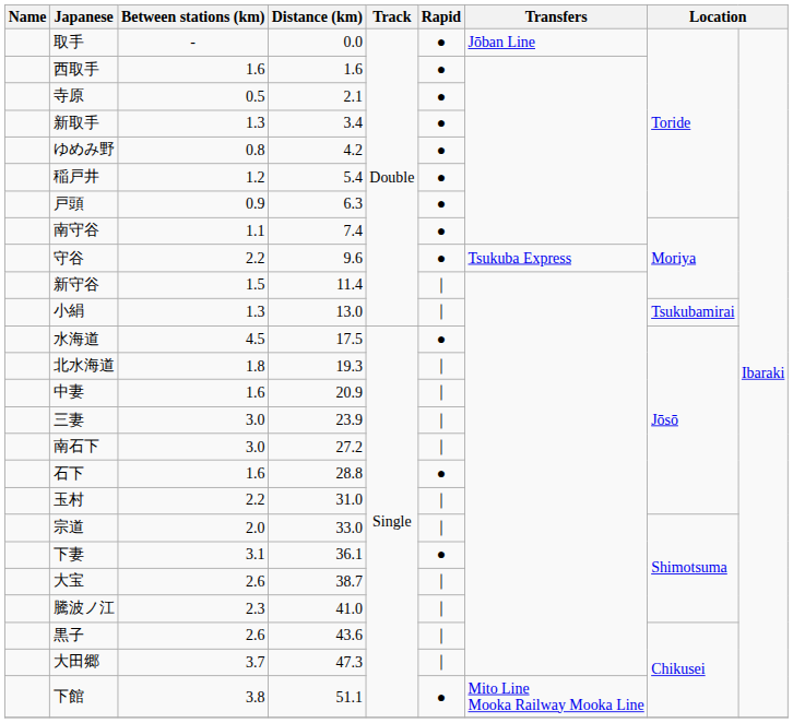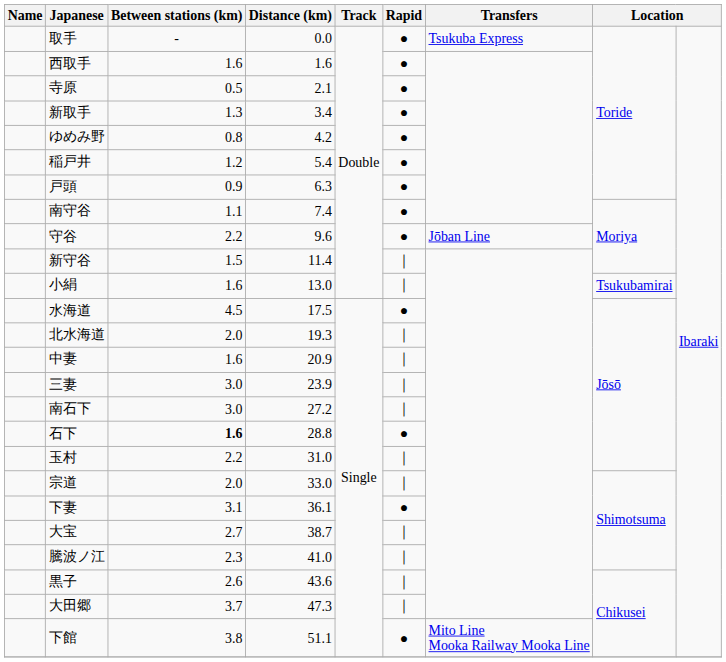 <table class="wikitable">
 <tr>
 <th>Name</th>
 <th>Japanese</th>
 <th>Between stations (km)</th>
 <th>Distance (km)</th>
 <th>Track</th>
 <th>Rapid</th>
 <th>Transfers</th>
 <th colspan="2">Location</th>
 </tr>
 <tr>
 <td></td>
 <td>取手</td>
 <td style="text-align:center;">-</td>
 <td style="text-align:right;">0.0</td>
 <td rowspan="12" style="text-align:center;">Double</td>
 <td style="text-align:center;">●</td>
-<td> <a href='#'>Jōban Line</a></td>
+<td><a href='#'>Tsukuba Express</a></td>
 <td rowspan="7"><a href='#'>Toride</a></td>
 <td rowspan="26"><a href='#'>Ibaraki</a></td>
 </tr>
 <tr>
 <td></td>
 <td>西取手</td>
 <td style="text-align:right;">1.6</td>
 <td style="text-align:right;">1.6</td>
 <td style="text-align:center;">●</td>
 <td rowspan="7"> </td>
 </tr>
 <tr>
 <td></td>
 <td>寺原</td>
 <td style="text-align:right;">0.5</td>
 <td style="text-align:right;">2.1</td>
 <td style="text-align:center;">●</td>
 </tr>
 <tr>
 <td></td>
 <td>新取手</td>
 <td style="text-align:right;">1.3</td>
 <td style="text-align:right;">3.4</td>
 <td style="text-align:center;">●</td>
 </tr>
 <tr>
 <td></td>
 <td>ゆめみ野</td>
 <td style="text-align:right;">0.8</td>
 <td style="text-align:right;">4.2</td>
 <td style="text-align:center;">●</td>
 </tr>
 <tr>
 <td></td>
 <td>稲戸井</td>
 <td style="text-align:right;">1.2</td>
 <td style="text-align:right;">5.4</td>
 <td style="text-align:center;">●</td>
 </tr>
 <tr>
 <td></td>
 <td>戸頭</td>
 <td style="text-align:right;">0.9</td>
 <td style="text-align:right;">6.3</td>
 <td style="text-align:center;">●</td>
 </tr>
 <tr>
 <td></td>
 <td>南守谷</td>
 <td style="text-align:right;">1.1</td>
 <td style="text-align:right;">7.4</td>
 <td style="text-align:center;">●</td>
 <td rowspan="3"><a href='#'>Moriya</a></td>
 </tr>
 <tr>
 <td></td>
 <td>守谷</td>
 <td style="text-align:right;">2.2</td>
 <td style="text-align:right;">9.6</td>
 <td style="text-align:center;">●</td>
-<td><a href='#'>Tsukuba Express</a></td>
+<td> <a href='#'>Jōban Line</a></td>
 </tr>
 <tr>
 <td></td>
 <td>新守谷</td>
 <td style="text-align:right;">1.5</td>
 <td style="text-align:right;">11.4</td>
 <td style="text-align:center;">｜</td>
 <td rowspan="16"> </td>
 </tr>
 <tr>
 <td></td>
 <td>小絹</td>
-<td style="text-align:right;">1.3</td>
+<td style="text-align:right;">1.6</td>
 <td style="text-align:right;">13.0</td>
 <td style="text-align:center;">｜</td>
 <td><a href='#'>Tsukubamirai</a></td>
 </tr>
 <tr>
 <td rowspan="2"></td>
 <td rowspan="2">水海道</td>
 <td rowspan="2" style="text-align:right;">4.5</td>
 <td rowspan="2" style="text-align:right;">17.5</td>
 <td rowspan="2" style="text-align:center;">●</td>
 <td rowspan="8"><a href='#'>Jōsō</a></td>
 </tr>
 <tr>
 <td rowspan="14" style="text-align:center;">Single</td>
 </tr>
 <tr>
 <td></td>
 <td>北水海道</td>
-<td style="text-align:right;">1.8</td>
+<td style="text-align:right;">2.0</td>
 <td style="text-align:right;">19.3</td>
 <td style="text-align:center;">｜</td>
 </tr>
 <tr>
 <td></td>
 <td>中妻</td>
 <td style="text-align:right;">1.6</td>
 <td style="text-align:right;">20.9</td>
 <td style="text-align:center;">｜</td>
 </tr>
 <tr>
 <td></td>
 <td>三妻</td>
 <td style="text-align:right;">3.0</td>
 <td style="text-align:right;">23.9</td>
 <td style="text-align:center;">｜</td>
 </tr>
 <tr>
 <td></td>
 <td>南石下</td>
 <td style="text-align:right;">3.0</td>
 <td style="text-align:right;">27.2</td>
 <td style="text-align:center;">｜</td>
 </tr>
 <tr>
 <td></td>
 <td>石下</td>
-<td style="text-align:right;">1.6</td>
+<td style="text-align:right;"><strong>1.6</strong></td>
 <td style="text-align:right;">28.8</td>
 <td style="text-align:center;">●</td>
 </tr>
 <tr>
 <td></td>
 <td>玉村</td>
 <td style="text-align:right;">2.2</td>
 <td style="text-align:right;">31.0</td>
 <td style="text-align:center;">｜</td>
 </tr>
 <tr>
 <td></td>
 <td>宗道</td>
 <td style="text-align:right;">2.0</td>
 <td style="text-align:right;">33.0</td>
 <td style="text-align:center;">｜</td>
 <td rowspan="4"><a href='#'>Shimotsuma</a></td>
 </tr>
 <tr>
 <td></td>
 <td>下妻</td>
 <td style="text-align:right;">3.1</td>
 <td style="text-align:right;">36.1</td>
 <td style="text-align:center;">●</td>
 </tr>
 <tr>
 <td></td>
 <td>大宝</td>
-<td style="text-align:right;">2.6</td>
+<td style="text-align:right;">2.7</td>
 <td style="text-align:right;">38.7</td>
 <td style="text-align:center;">｜</td>
 </tr>
 <tr>
 <td></td>
 <td>騰波ノ江</td>
 <td style="text-align:right;">2.3</td>
 <td style="text-align:right;">41.0</td>
 <td style="text-align:center;">｜</td>
 </tr>
 <tr>
 <td></td>
 <td>黒子</td>
 <td style="text-align:right;">2.6</td>
 <td style="text-align:right;">43.6</td>
 <td style="text-align:center;">｜</td>
 <td rowspan="3"><a href='#'>Chikusei</a></td>
 </tr>
 <tr>
 <td></td>
 <td>大田郷</td>
 <td style="text-align:right;">3.7</td>
 <td style="text-align:right;">47.3</td>
 <td style="text-align:center;">｜</td>
 </tr>
 <tr>
 <td></td>
 <td>下館</td>
 <td style="text-align:right;">3.8</td>
 <td style="text-align:right;">51.1</td>
 <td style="text-align:center;">●</td>
 <td> <a href='#'>Mito Line</a><br><a href='#'>Mooka Railway Mooka Line</a></td>
 </tr>
 <tr>
 </tr>
 </table>
